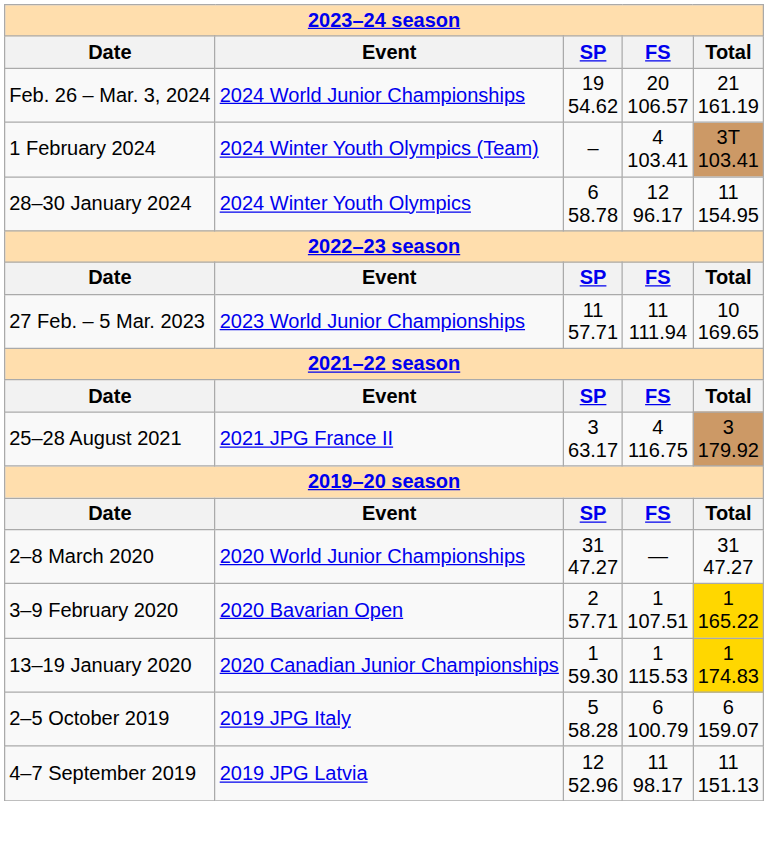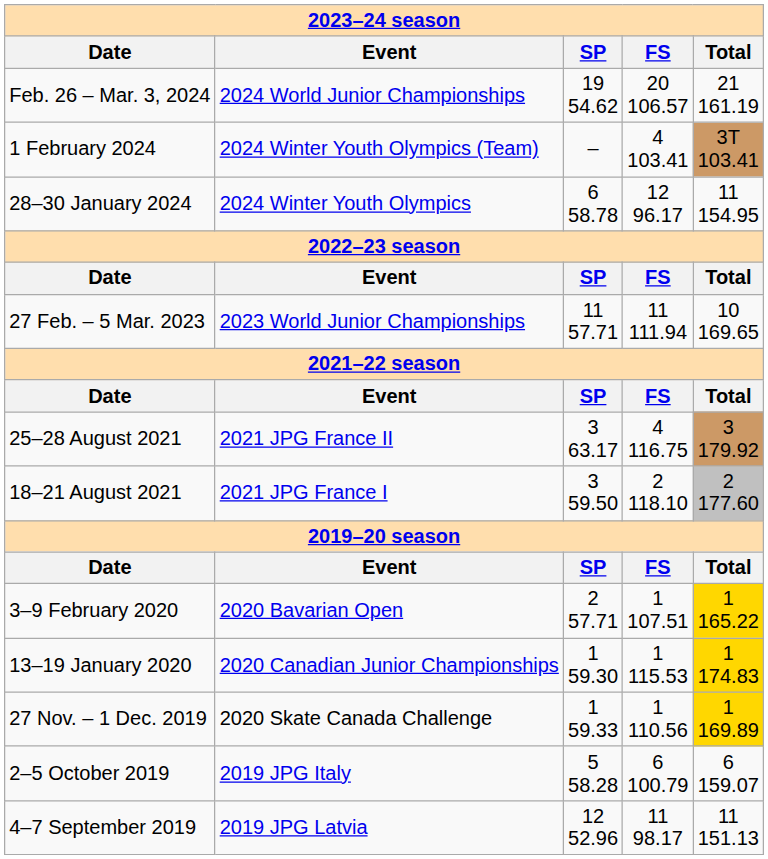 <table class="wikitable">
 <tr>
 <td style="background-color: #ffdead; " colspan=5 align=center><a href='#'><strong>2023–24 season</strong></a></td>
 </tr>
 <tr>
 <th>Date</th>
 <th>Event</th>
 <th><a href='#'>SP</a></th>
 <th><a href='#'>FS</a></th>
 <th>Total</th>
 </tr>
 <tr>
 <td>Feb. 26 – Mar. 3, 2024</td>
 <td><a href='#'>2024 World Junior Championships</a></td>
 <td align=center>19 <br>  54.62</td>
 <td align=center>20 <br>  106.57</td>
 <td align=center>21 <br> 161.19</td>
 </tr>
 <tr>
 <td>1 February 2024</td>
 <td><a href='#'>2024 Winter Youth Olympics (Team)</a></td>
 <td align=center>–</td>
 <td align=center>4 <br> 103.41</td>
 <td align=center bgcolor=cc9966>3T<br> 103.41</td>
 </tr>
 <tr>
 <td>28–30 January 2024</td>
 <td><a href='#'>2024 Winter Youth Olympics</a></td>
 <td align=center>6 <br> 58.78</td>
 <td align=center>12 <br>  96.17</td>
 <td align=center>11 <br> 154.95</td>
 </tr>
 <tr>
 <td style="background-color: #ffdead; " colspan=5 align=center><a href='#'><strong>2022–23 season</strong></a></td>
 </tr>
 <tr>
 <th>Date</th>
 <th>Event</th>
 <th><a href='#'>SP</a></th>
 <th><a href='#'>FS</a></th>
 <th>Total</th>
 </tr>
 <tr>
 <td>27 Feb. – 5 Mar. 2023</td>
 <td><a href='#'>2023 World Junior Championships</a></td>
 <td align=center>11<br> 57.71</td>
 <td align=center>11<br> 111.94</td>
 <td align=center>10<br> 169.65</td>
 </tr>
 <tr>
 <td style="background-color: #ffdead; " colspan=5 align=center><a href='#'><strong>2021–22 season</strong></a></td>
 </tr>
 <tr>
 <th>Date</th>
 <th>Event</th>
 <th><a href='#'>SP</a></th>
 <th><a href='#'>FS</a></th>
 <th>Total</th>
 </tr>
 <tr>
 <td>25–28 August 2021</td>
 <td><a href='#'>2021 JPG France II</a></td>
 <td align=center>3 <br> 63.17</td>
 <td align=center>4 <br> 116.75</td>
 <td align=center bgcolor=cc9966>3 <br> 179.92</td>
 </tr>
 <tr>
+<td>18–21 August 2021</td>
+<td><a href='#'>2021 JPG France I</a></td>
+<td align=center>3 <br> 59.50</td>
+<td align=center>2 <br> 118.10</td>
+<td align=center bgcolor=silver>2 <br> 177.60</td>
+</tr>
+<tr>
 <td style="background-color: #ffdead; " colspan=5 align=center><a href='#'><strong>2019–20 season</strong></a></td>
 </tr>
 <tr>
 <th>Date</th>
 <th>Event</th>
 <th><a href='#'>SP</a></th>
 <th><a href='#'>FS</a></th>
 <th>Total</th>
-</tr>
-<tr>
-<td>2–8 March 2020</td>
-<td><a href='#'>2020 World Junior Championships</a></td>
-<td align=center>31 <br> 47.27</td>
-<td align=center>—</td>
-<td align=center>31 <br> 47.27</td>
 </tr>
 <tr>
 <td>3–9 February 2020</td>
 <td><a href='#'>2020 Bavarian Open</a></td>
 <td align=center>2 <br> 57.71</td>
 <td align=center>1 <br> 107.51</td>
 <td align=center bgcolor=gold>1 <br> 165.22</td>
 </tr>
 <tr>
 <td>13–19 January 2020</td>
 <td><a href='#'>2020 Canadian Junior Championships</a></td>
 <td align=center>1 <br> 59.30</td>
 <td align=center>1 <br> 115.53</td>
 <td align=center bgcolor=gold>1 <br> 174.83</td>
 </tr>
 <tr>
+<td>27 Nov. – 1 Dec. 2019</td>
+<td>2020 Skate Canada Challenge</td>
+<td align=center>1 <br> 59.33</td>
+<td align=center>1 <br> 110.56</td>
+<td align=center bgcolor=gold>1 <br> 169.89</td>
+</tr>
+<tr>
 <td>2–5 October 2019</td>
 <td><a href='#'>2019 JPG Italy</a></td>
 <td align=center>5 <br> 58.28</td>
 <td align=center>6 <br> 100.79</td>
 <td align=center>6 <br> 159.07</td>
 </tr>
 <tr>
 <td>4–7 September 2019</td>
 <td><a href='#'>2019 JPG Latvia</a></td>
 <td align=center>12 <br> 52.96</td>
 <td align=center>11 <br> 98.17</td>
 <td align=center>11 <br> 151.13</td>
 </tr>
 </table>
